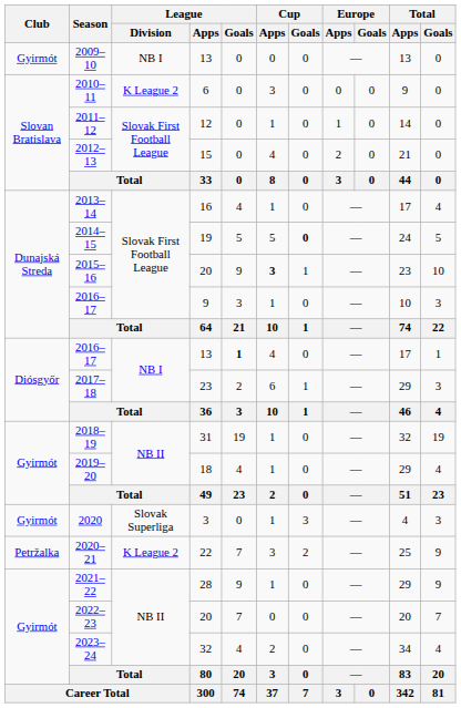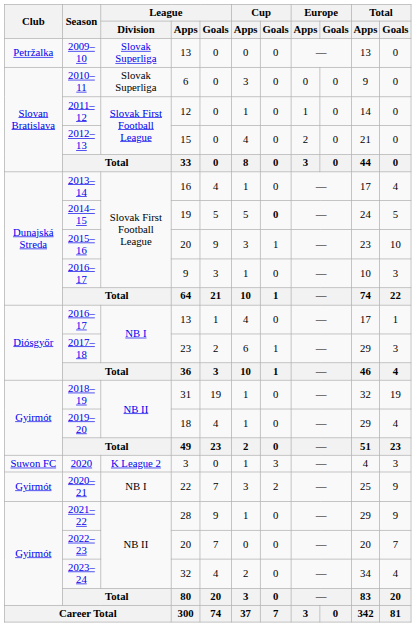 <table class="wikitable" style="text-align: center;">
 <tr>
 <th rowspan="2">Club</th>
 <th rowspan="2">Season</th>
 <th colspan="3">League</th>
 <th colspan="2">Cup</th>
 <th colspan="2">Europe</th>
 <th colspan="2">Total</th>
 </tr>
 <tr>
 <th>Division</th>
 <th>Apps</th>
 <th>Goals</th>
 <th>Apps</th>
 <th>Goals</th>
 <th>Apps</th>
 <th>Goals</th>
 <th>Apps</th>
 <th>Goals</th>
 </tr>
 <tr>
-<td><a href='#'>Gyirmót</a></td>
+<td><a href='#'>Petržalka</a></td>
 <td><a href='#'>2009–10</a></td>
-<td>NB I</td>
+<td><a href='#'>Slovak Superliga</a></td>
 <td>13</td>
 <td>0</td>
 <td>0</td>
 <td>0</td>
 <td colspan="2">—</td>
 <td>13</td>
 <td>0</td>
 </tr>
 <tr>
 <td rowspan="4"><a href='#'>Slovan Bratislava</a></td>
 <td><a href='#'>2010–11</a></td>
-<td><a href='#'>K League 2</a></td>
+<td>Slovak Superliga</td>
 <td>6</td>
 <td>0</td>
 <td>3</td>
 <td>0</td>
 <td>0</td>
 <td>0</td>
 <td>9</td>
 <td>0</td>
 </tr>
 <tr>
 <td><a href='#'>2011–12</a></td>
 <td rowspan="2"><a href='#'>Slovak First Football League</a></td>
 <td>12</td>
 <td>0</td>
 <td>1</td>
 <td>0</td>
 <td>1</td>
 <td>0</td>
 <td>14</td>
 <td>0</td>
 </tr>
 <tr>
 <td><a href='#'>2012–13</a></td>
 <td>15</td>
 <td>0</td>
 <td>4</td>
 <td>0</td>
 <td>2</td>
 <td>0</td>
 <td>21</td>
 <td>0</td>
 </tr>
 <tr>
 <th colspan="2">Total</th>
 <th>33</th>
 <th>0</th>
 <th>8</th>
 <th>0</th>
 <th>3</th>
 <th>0</th>
 <th>44</th>
 <th>0</th>
 </tr>
 <tr>
 <td rowspan="5"><a href='#'>Dunajská Streda</a></td>
 <td><a href='#'>2013–14</a></td>
 <td rowspan="4">Slovak First Football League</td>
 <td>16</td>
 <td>4</td>
 <td>1</td>
 <td>0</td>
 <td colspan="2">—</td>
 <td>17</td>
 <td>4</td>
 </tr>
 <tr>
 <td><a href='#'>2014–15</a></td>
 <td>19</td>
 <td>5</td>
 <td>5</td>
 <td><strong>0</strong></td>
 <td colspan="2">—</td>
 <td>24</td>
 <td>5</td>
 </tr>
 <tr>
 <td><a href='#'>2015–16</a></td>
 <td>20</td>
 <td>9</td>
-<td><strong>3</strong></td>
+<td>3</td>
 <td>1</td>
 <td colspan="2">—</td>
 <td>23</td>
 <td>10</td>
 </tr>
 <tr>
 <td><a href='#'>2016–17</a></td>
 <td>9</td>
 <td>3</td>
 <td>1</td>
 <td>0</td>
 <td colspan="2">—</td>
 <td>10</td>
 <td>3</td>
 </tr>
 <tr>
 <th colspan="2">Total</th>
 <th>64</th>
 <th>21</th>
 <th>10</th>
 <th>1</th>
 <th colspan="2">—</th>
 <th>74</th>
 <th>22</th>
 </tr>
 <tr>
 <td rowspan="3"><a href='#'>Diósgyőr</a></td>
 <td><a href='#'>2016–17</a></td>
 <td rowspan="2"><a href='#'>NB I</a></td>
 <td>13</td>
-<td><strong>1</strong></td>
+<td>1</td>
 <td>4</td>
 <td>0</td>
 <td colspan="2">—</td>
 <td>17</td>
 <td>1</td>
 </tr>
 <tr>
 <td><a href='#'>2017–18</a></td>
 <td>23</td>
 <td>2</td>
 <td>6</td>
 <td>1</td>
 <td colspan="2">—</td>
 <td>29</td>
 <td>3</td>
 </tr>
 <tr>
 <th colspan="2">Total</th>
 <th>36</th>
 <th>3</th>
 <th>10</th>
 <th>1</th>
 <th colspan="2">—</th>
 <th>46</th>
 <th>4</th>
 </tr>
 <tr>
 <td rowspan="3"><a href='#'>Gyirmót</a></td>
 <td><a href='#'>2018–19</a></td>
 <td rowspan="2"><a href='#'>NB II</a></td>
 <td>31</td>
 <td>19</td>
 <td>1</td>
 <td>0</td>
 <td colspan="2">—</td>
 <td>32</td>
 <td>19</td>
 </tr>
 <tr>
 <td><a href='#'>2019–20</a></td>
 <td>18</td>
 <td>4</td>
 <td>1</td>
 <td>0</td>
 <td colspan="2">—</td>
 <td>29</td>
 <td>4</td>
 </tr>
 <tr>
 <th colspan="2">Total</th>
 <th>49</th>
 <th>23</th>
 <th>2</th>
 <th>0</th>
 <th colspan="2">—</th>
 <th>51</th>
 <th>23</th>
 </tr>
 <tr>
-<td><a href='#'>Gyirmót</a></td>
+<td><a href='#'>Suwon FC</a></td>
 <td><a href='#'>2020</a></td>
-<td>Slovak Superliga</td>
+<td><a href='#'>K League 2</a></td>
 <td>3</td>
 <td>0</td>
 <td>1</td>
 <td>3</td>
 <td colspan="2">—</td>
 <td>4</td>
 <td>3</td>
 </tr>
 <tr>
-<td><a href='#'>Petržalka</a></td>
+<td><a href='#'>Gyirmót</a></td>
 <td><a href='#'>2020–21</a></td>
-<td><a href='#'>K League 2</a></td>
+<td>NB I</td>
 <td>22</td>
 <td>7</td>
 <td>3</td>
 <td>2</td>
 <td colspan="2">—</td>
 <td>25</td>
 <td>9</td>
 </tr>
 <tr>
 <td rowspan="4"><a href='#'>Gyirmót</a></td>
 <td><a href='#'>2021–22</a></td>
 <td rowspan="3">NB II</td>
 <td>28</td>
 <td>9</td>
 <td>1</td>
 <td>0</td>
 <td colspan="2">—</td>
 <td>29</td>
 <td>9</td>
 </tr>
 <tr>
 <td><a href='#'>2022–23</a></td>
 <td>20</td>
 <td>7</td>
 <td>0</td>
 <td>0</td>
 <td colspan="2">—</td>
 <td>20</td>
 <td>7</td>
 </tr>
 <tr>
 <td><a href='#'>2023–24</a></td>
 <td>32</td>
 <td>4</td>
 <td>2</td>
 <td>0</td>
 <td colspan="2">—</td>
 <td>34</td>
 <td>4</td>
 </tr>
 <tr>
 <th colspan="2">Total</th>
 <th>80</th>
 <th>20</th>
 <th>3</th>
 <th>0</th>
 <th colspan="2">—</th>
 <th>83</th>
 <th>20</th>
 </tr>
 <tr>
 <th colspan="3">Career Total</th>
 <th>300</th>
 <th>74</th>
 <th>37</th>
 <th>7</th>
 <th>3</th>
 <th>0</th>
 <th>342</th>
 <th>81</th>
 </tr>
 </table>
